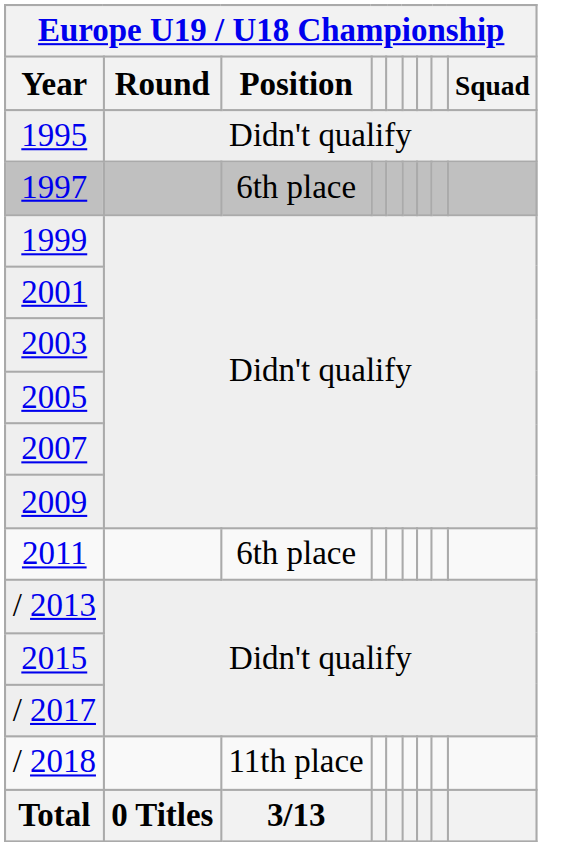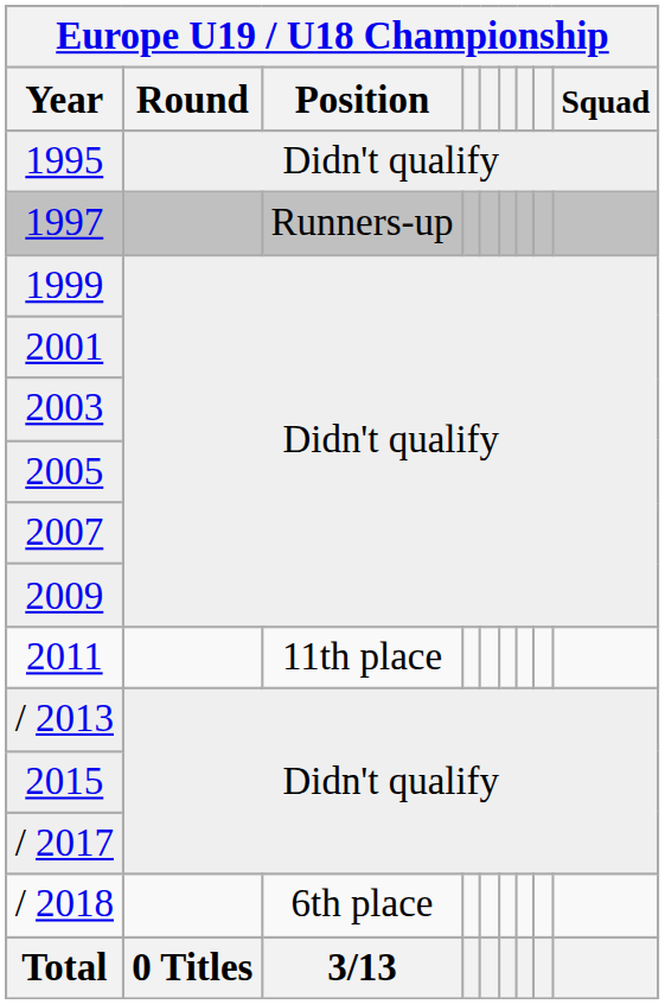 <table class="wikitable" style="text-align: center;">
 <tr>
 <th colspan=9><a href='#'>Europe U19 / U18 Championship</a></th>
 </tr>
 <tr>
 <th>Year</th>
 <th>Round</th>
 <th>Position</th>
 <th></th>
 <th></th>
 <th></th>
 <th></th>
 <th></th>
 <th><small>Squad</small></th>
 </tr>
 <tr bgcolor="efefef">
 <td> <a href='#'>1995</a></td>
 <td colspan=9>Didn't qualify</td>
 </tr>
 <tr bgcolor=silver>
 <td> <a href='#'>1997</a></td>
 <td></td>
-<td>6th place</td>
+<td>Runners-up</td>
 <td></td>
 <td></td>
 <td></td>
 <td></td>
 <td></td>
 <td></td>
 </tr>
 <tr bgcolor="efefef">
 <td> <a href='#'>1999</a></td>
 <td colspan=9 rowspan=6>Didn't qualify</td>
 </tr>
 <tr bgcolor="efefef">
 <td> <a href='#'>2001</a></td>
 </tr>
 <tr bgcolor="efefef">
 <td> <a href='#'>2003</a></td>
 </tr>
 <tr bgcolor="efefef">
 <td> <a href='#'>2005</a></td>
 </tr>
 <tr bgcolor="efefef">
 <td> <a href='#'>2007</a></td>
 </tr>
 <tr bgcolor="efefef">
 <td> <a href='#'>2009</a></td>
 </tr>
 <tr>
 <td> <a href='#'>2011</a></td>
 <td></td>
-<td>6th place</td>
+<td>11th place</td>
 <td></td>
 <td></td>
 <td></td>
 <td></td>
 <td></td>
 <td></td>
 </tr>
 <tr bgcolor="efefef">
 <td>/ <a href='#'>2013</a></td>
 <td colspan=9 rowspan=3>Didn't qualify</td>
 </tr>
 <tr bgcolor="efefef">
 <td> <a href='#'>2015</a></td>
 </tr>
 <tr bgcolor="efefef">
 <td>/ <a href='#'>2017</a></td>
 </tr>
 <tr>
 <td>/ <a href='#'>2018</a></td>
 <td></td>
-<td>11th place</td>
+<td>6th place</td>
 <td></td>
 <td></td>
 <td></td>
 <td></td>
 <td></td>
 <td></td>
 </tr>
 <tr>
 <th>Total</th>
 <th>0 Titles</th>
 <th>3/13</th>
 <th></th>
 <th></th>
 <th></th>
 <th></th>
 <th></th>
 <th></th>
 </tr>
 </table>
